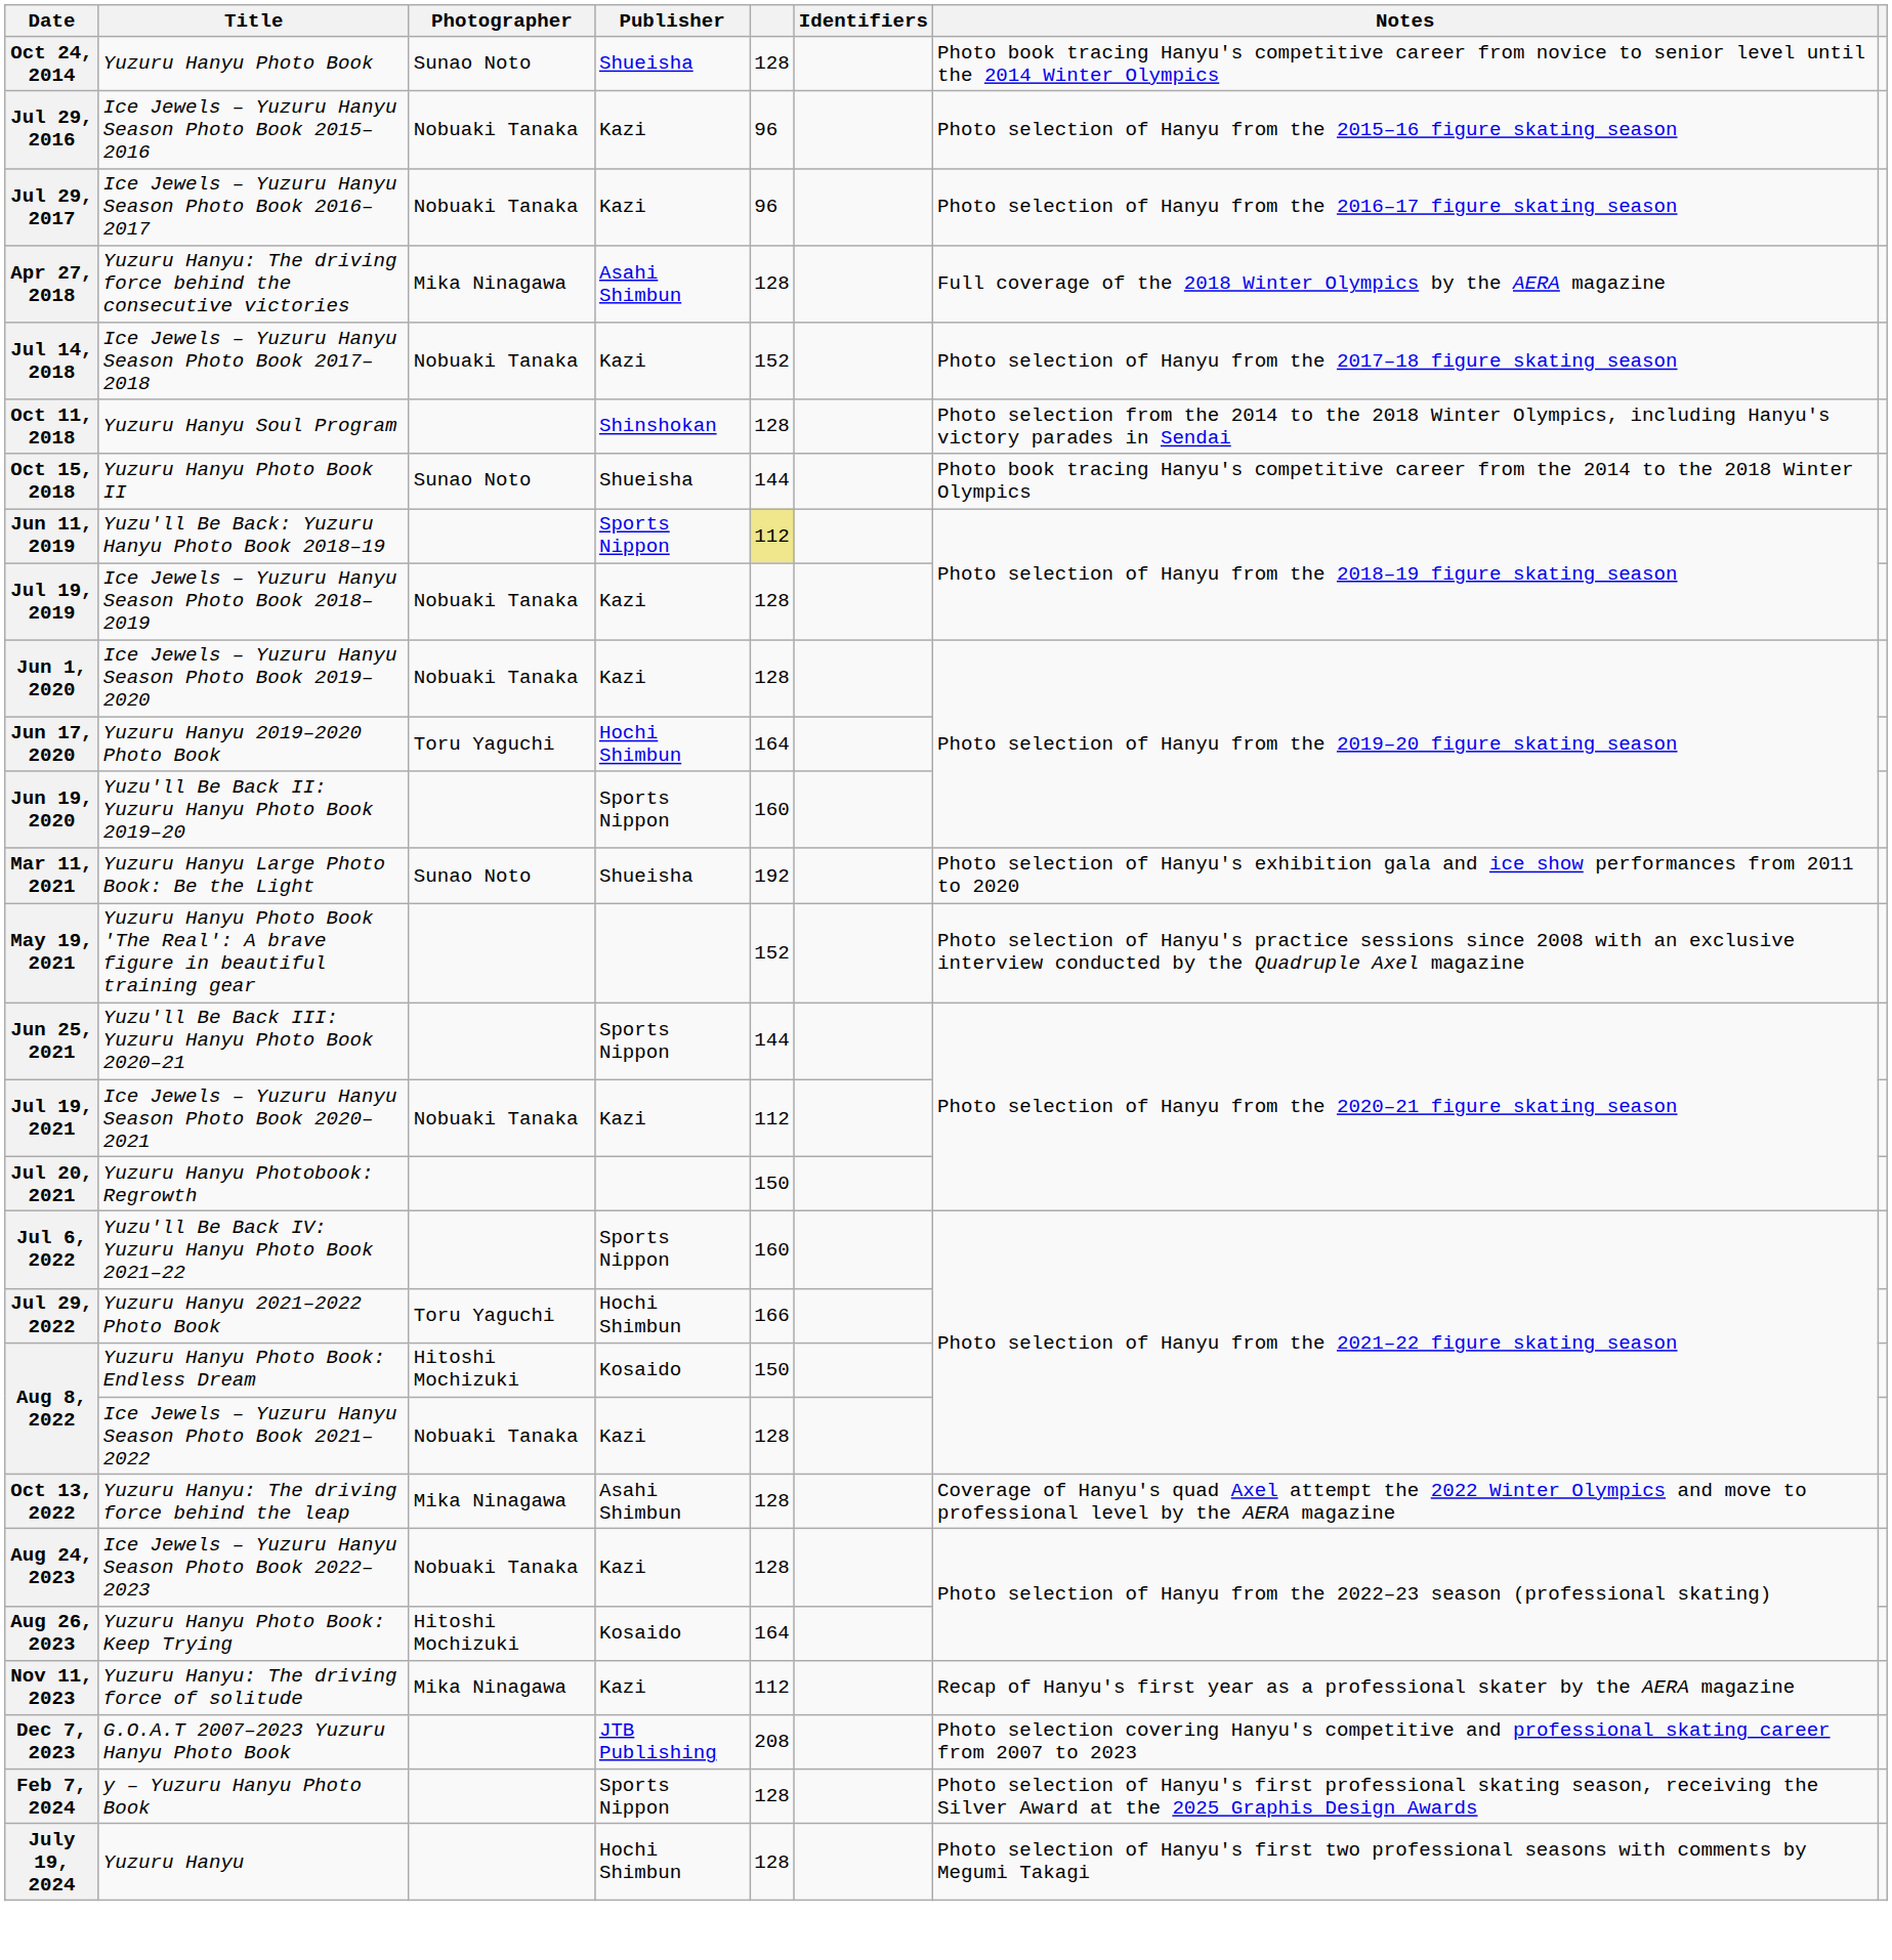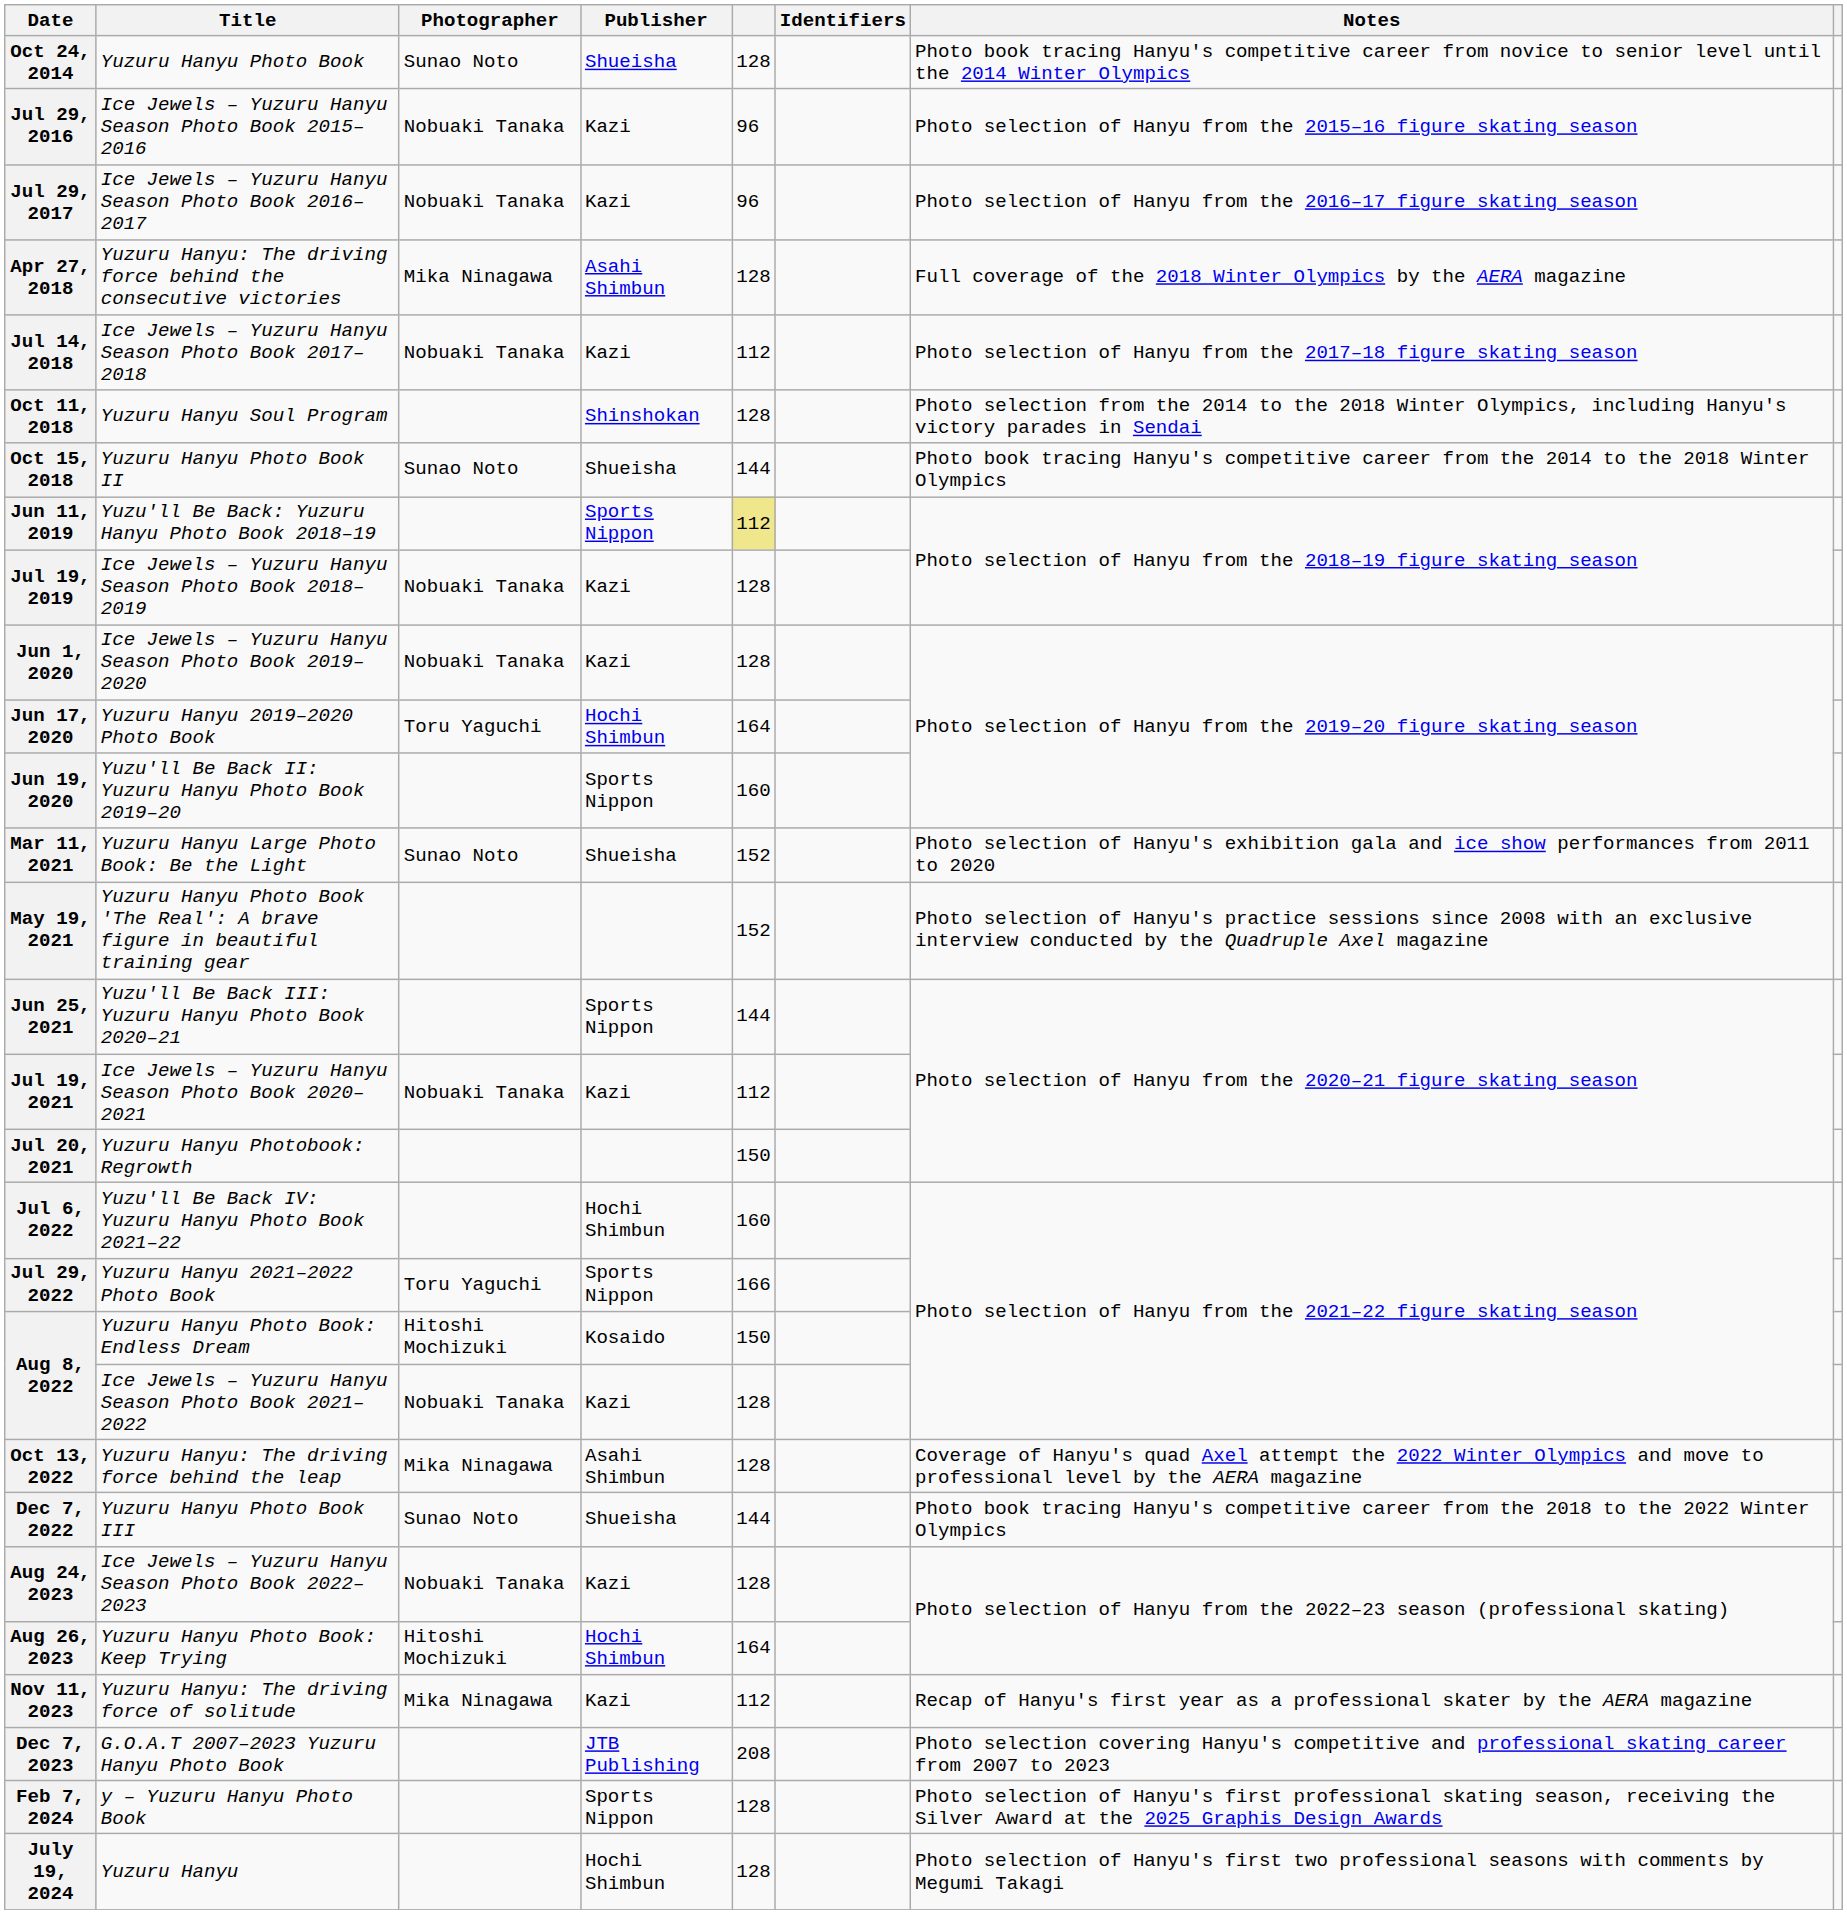 <table class="wikitable plainrowheaders">
 <tr>
 <th scope=col width=56px>Date</th>
 <th scope=col width=200px>Title</th>
 <th scope=col>Photographer</th>
 <th scope=col>Publisher</th>
 <th scope=col></th>
 <th scope=col>Identifiers</th>
 <th scope=col>Notes</th>
 <th scope=col></th>
 </tr>
 <tr>
 <th scope=row>Oct 24, 2014</th>
 <td><em>Yuzuru Hanyu Photo Book</em> </td>
 <td>Sunao Noto</td>
 <td><a href='#'>Shueisha</a></td>
 <td>128</td>
 <td></td>
 <td>Photo book tracing Hanyu's competitive career from novice to senior level until the <a href='#'>2014 Winter Olympics</a></td>
 <td></td>
 </tr>
 <tr>
 <th scope=row>Jul 29, 2016</th>
 <td><em>Ice Jewels – Yuzuru Hanyu Season Photo Book 2015–2016</em></td>
 <td>Nobuaki Tanaka</td>
 <td>Kazi</td>
 <td>96</td>
 <td></td>
 <td>Photo selection of Hanyu from the <a href='#'>2015–16 figure skating season</a></td>
 <td></td>
 </tr>
 <tr>
 <th scope=row>Jul 29, 2017</th>
 <td><em>Ice Jewels – Yuzuru Hanyu Season Photo Book 2016–2017</em></td>
 <td>Nobuaki Tanaka</td>
 <td>Kazi</td>
 <td>96</td>
 <td></td>
 <td>Photo selection of Hanyu from the <a href='#'>2016–17 figure skating season</a></td>
 <td></td>
 </tr>
 <tr>
 <th scope=row>Apr 27, 2018</th>
 <td><em>Yuzuru Hanyu: The driving force behind the consecutive victories</em> </td>
 <td>Mika Ninagawa</td>
 <td><a href='#'>Asahi Shimbun</a></td>
 <td>128</td>
 <td></td>
 <td>Full coverage of the <a href='#'>2018 Winter Olympics</a> by the <em><a href='#'>AERA</a></em> magazine</td>
 <td></td>
 </tr>
 <tr>
 <th scope=row>Jul 14, 2018</th>
 <td><em>Ice Jewels – Yuzuru Hanyu Season Photo Book 2017–2018</em></td>
 <td>Nobuaki Tanaka</td>
 <td>Kazi</td>
-<td>152</td>
+<td>112</td>
 <td></td>
 <td>Photo selection of Hanyu from the <a href='#'>2017–18 figure skating season</a></td>
 <td></td>
 </tr>
 <tr>
 <th scope=row>Oct 11, 2018</th>
 <td><em>Yuzuru Hanyu Soul Program</em> </td>
 <td></td>
 <td><a href='#'>Shinshokan</a></td>
 <td>128</td>
 <td></td>
 <td>Photo selection from the 2014 to the 2018 Winter Olympics, including Hanyu's victory parades in <a href='#'>Sendai</a></td>
 <td></td>
 </tr>
 <tr>
 <th scope=row>Oct 15, 2018</th>
 <td><em>Yuzuru Hanyu Photo Book II</em> </td>
 <td>Sunao Noto</td>
 <td>Shueisha</td>
 <td>144</td>
 <td></td>
 <td>Photo book tracing Hanyu's competitive career from the 2014 to the 2018 Winter Olympics</td>
 <td></td>
 </tr>
 <tr>
 <th scope=row>Jun 11, 2019</th>
 <td><em>Yuzu'll Be Back: Yuzuru Hanyu Photo Book 2018–19</em> </td>
 <td></td>
 <td><a href='#'>Sports Nippon</a></td>
 <td style="background: khaki;">112</td>
 <td></td>
 <td rowspan=2>Photo selection of Hanyu from the <a href='#'>2018–19 figure skating season</a></td>
 <td></td>
 </tr>
 <tr>
 <th scope=row>Jul 19, 2019</th>
 <td><em>Ice Jewels – Yuzuru Hanyu Season Photo Book 2018–2019</em></td>
 <td>Nobuaki Tanaka</td>
 <td>Kazi</td>
 <td>128</td>
 <td></td>
 <td></td>
 </tr>
 <tr>
 <th scope=row>Jun 1, 2020</th>
 <td><em>Ice Jewels – Yuzuru Hanyu Season Photo Book 2019–2020</em></td>
 <td>Nobuaki Tanaka</td>
 <td>Kazi</td>
 <td>128</td>
 <td></td>
 <td rowspan=3>Photo selection of Hanyu from the <a href='#'>2019–20 figure skating season</a></td>
 <td></td>
 </tr>
 <tr>
 <th scope=row>Jun 17, 2020</th>
 <td><em>Yuzuru Hanyu 2019–2020 Photo Book</em></td>
 <td>Toru Yaguchi</td>
 <td><a href='#'>Hochi Shimbun</a></td>
 <td>164</td>
 <td></td>
 <td></td>
 </tr>
 <tr>
 <th scope=row>Jun 19, 2020</th>
 <td><em>Yuzu'll Be Back II: Yuzuru Hanyu Photo Book 2019–20</em> </td>
 <td></td>
 <td>Sports Nippon</td>
 <td>160</td>
 <td></td>
 <td></td>
 </tr>
 <tr>
 <th scope=row>Mar 11, 2021</th>
 <td><em>Yuzuru Hanyu Large Photo Book: Be the Light</em> </td>
 <td>Sunao Noto</td>
 <td>Shueisha</td>
-<td>192</td>
+<td>152</td>
 <td></td>
 <td>Photo selection of Hanyu's exhibition gala and <a href='#'>ice show</a> performances from 2011 to 2020</td>
 <td></td>
 </tr>
 <tr>
 <th scope=row>May 19, 2021</th>
 <td><em>Yuzuru Hanyu Photo Book 'The Real': A brave figure in beautiful training gear</em> </td>
 <td></td>
 <td></td>
 <td>152</td>
 <td></td>
 <td>Photo selection of Hanyu's practice sessions since 2008 with an exclusive interview conducted by the <em>Quadruple Axel</em> magazine</td>
 <td></td>
 </tr>
 <tr>
 <th scope=row>Jun 25, 2021</th>
 <td><em>Yuzu'll Be Back III: Yuzuru Hanyu Photo Book 2020–21</em> </td>
 <td></td>
 <td>Sports Nippon</td>
 <td>144</td>
 <td></td>
 <td rowspan=3>Photo selection of Hanyu from the <a href='#'>2020–21 figure skating season</a></td>
 <td></td>
 </tr>
 <tr>
 <th scope=row>Jul 19, 2021</th>
 <td><em>Ice Jewels – Yuzuru Hanyu Season Photo Book 2020–2021</em></td>
 <td>Nobuaki Tanaka</td>
 <td>Kazi</td>
 <td>112</td>
 <td></td>
 <td></td>
 </tr>
 <tr>
 <th scope=row>Jul 20, 2021</th>
 <td><em>Yuzuru Hanyu Photobook: Regrowth</em> </td>
 <td></td>
 <td></td>
 <td>150</td>
 <td></td>
 <td></td>
 </tr>
 <tr>
 <th scope=row>Jul 6, 2022</th>
 <td><em>Yuzu'll Be Back IV: Yuzuru Hanyu Photo Book 2021–22</em> </td>
 <td></td>
-<td>Sports Nippon</td>
+<td>Hochi Shimbun</td>
 <td>160</td>
 <td></td>
 <td rowspan=4>Photo selection of Hanyu from the <a href='#'>2021–22 figure skating season</a></td>
 <td></td>
 </tr>
 <tr>
 <th scope=row>Jul 29, 2022</th>
 <td><em>Yuzuru Hanyu 2021–2022 Photo Book</em></td>
 <td>Toru Yaguchi</td>
-<td>Hochi Shimbun</td>
+<td>Sports Nippon</td>
 <td>166</td>
 <td></td>
 <td></td>
 </tr>
 <tr>
 <th scope=row rowspan=2>Aug 8, 2022</th>
 <td><em>Yuzuru Hanyu Photo Book: Endless Dream</em> </td>
 <td>Hitoshi Mochizuki</td>
 <td>Kosaido</td>
 <td>150</td>
 <td></td>
 <td></td>
 </tr>
 <tr>
 <td><em>Ice Jewels – Yuzuru Hanyu Season Photo Book 2021–2022</em></td>
 <td>Nobuaki Tanaka</td>
 <td>Kazi</td>
 <td>128</td>
 <td></td>
 <td></td>
 </tr>
 <tr>
 <th scope=row>Oct 13, 2022</th>
 <td><em>Yuzuru Hanyu: The driving force behind the leap</em> </td>
 <td>Mika Ninagawa</td>
 <td>Asahi Shimbun</td>
 <td>128</td>
 <td></td>
 <td>Coverage of Hanyu's quad <a href='#'>Axel</a> attempt the <a href='#'>2022 Winter Olympics</a> and move to professional level by the <em>AERA</em> magazine</td>
 <td></td>
 </tr>
 <tr>
+<th scope=row>Dec 7, 2022</th>
+<td><em>Yuzuru Hanyu Photo Book III</em> </td>
+<td>Sunao Noto</td>
+<td>Shueisha</td>
+<td>144</td>
+<td></td>
+<td>Photo book tracing Hanyu's competitive career from the 2018 to the 2022 Winter Olympics</td>
+<td></td>
+</tr>
+<tr>
 <th scope=row>Aug 24, 2023</th>
 <td><em>Ice Jewels – Yuzuru Hanyu Season Photo Book 2022–2023</em></td>
 <td>Nobuaki Tanaka</td>
 <td>Kazi</td>
 <td>128</td>
 <td></td>
 <td rowspan=2>Photo selection of Hanyu from the 2022–23 season (professional skating)</td>
 <td></td>
 </tr>
 <tr>
 <th scope=row>Aug 26, 2023</th>
 <td><em>Yuzuru Hanyu Photo Book: Keep Trying</em> </td>
 <td>Hitoshi Mochizuki</td>
-<td>Kosaido</td>
+<td><a href='#'>Hochi Shimbun</a></td>
 <td>164</td>
 <td></td>
 <td></td>
 </tr>
 <tr>
 <th scope=row>Nov 11, 2023</th>
 <td><em>Yuzuru Hanyu: The driving force of solitude</em> </td>
 <td>Mika Ninagawa</td>
 <td>Kazi</td>
 <td>112</td>
 <td></td>
 <td>Recap of Hanyu's first year as a professional skater by the <em>AERA</em> magazine</td>
 <td></td>
 </tr>
 <tr>
 <th scope=row>Dec 7, 2023</th>
 <td><em>G.O.A.T 2007–2023 Yuzuru Hanyu Photo Book</em></td>
 <td></td>
 <td><a href='#'>JTB Publishing</a></td>
 <td>208</td>
 <td></td>
 <td>Photo selection covering Hanyu's competitive and <a href='#'>professional skating career</a> from 2007 to 2023</td>
 <td></td>
 </tr>
 <tr>
 <th scope=row>Feb 7, 2024</th>
 <td><em>y – Yuzuru Hanyu Photo Book</em> </td>
 <td></td>
 <td>Sports Nippon</td>
 <td>128</td>
 <td></td>
 <td>Photo selection of Hanyu's first professional skating season, receiving the Silver Award at the <a href='#'>2025 Graphis Design Awards</a></td>
 <td></td>
 </tr>
 <tr>
 <th scope=row>July 19, 2024</th>
 <td><em>Yuzuru Hanyu</em> </td>
 <td></td>
 <td>Hochi Shimbun</td>
 <td>128</td>
 <td></td>
 <td>Photo selection of Hanyu's first two professional seasons with comments by Megumi Takagi</td>
 <td></td>
 </tr>
 </table>
